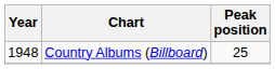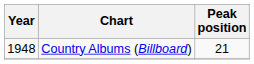 <table class="wikitable" style="text-align: center;">
 <tr>
 <th>Year</th>
 <th>Chart</th>
 <th>Peak<br>position</th>
 </tr>
 <tr>
 <td>1948</td>
 <td><a href='#'>Country Albums</a> (<a href='#'><em>Billboard</em></a>)</td>
-<td>25</td>
+<td>21</td>
 </tr>
 <tr>
 </tr>
 </table>
